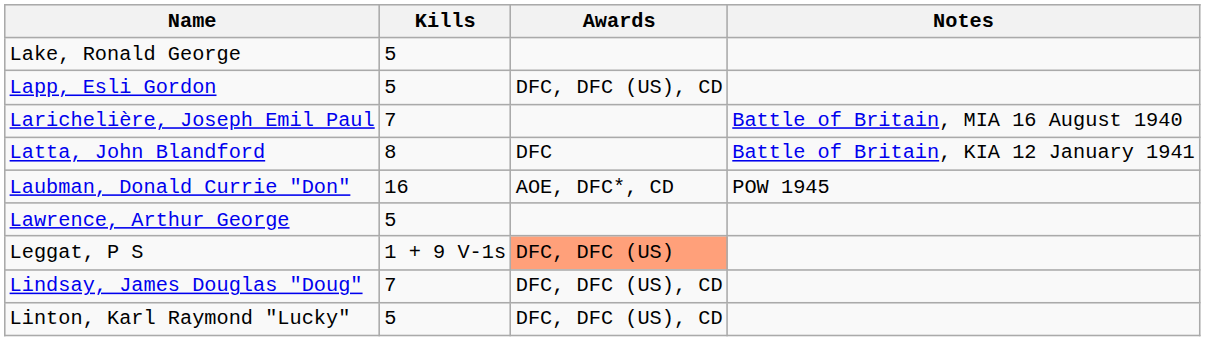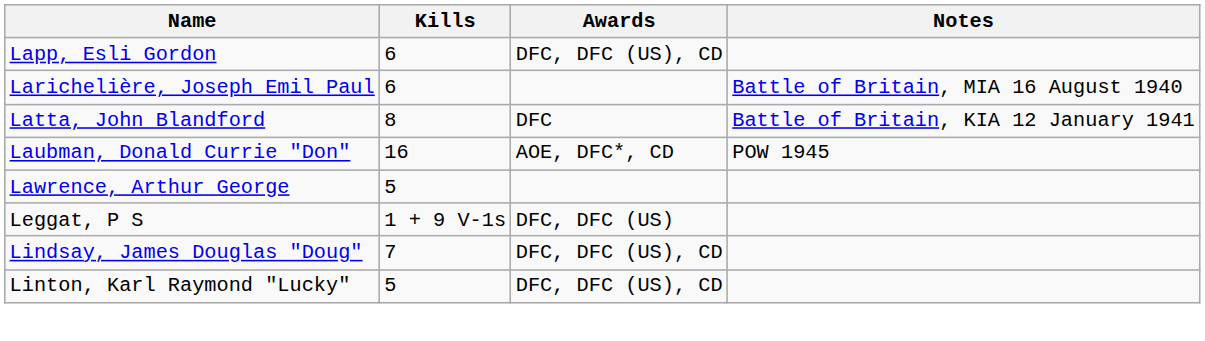 <table class=wikitable>
 <tr>
 <th>Name</th>
 <th>Kills</th>
 <th>Awards</th>
 <th>Notes</th>
 </tr>
 <tr>
-<td>Lake, Ronald George</td>
-<td>5</td>
-<td></td>
-<td></td>
-</tr>
-<tr>
 <td><a href='#'>Lapp, Esli Gordon</a></td>
-<td>5</td>
+<td>6</td>
 <td>DFC, DFC (US), CD</td>
 <td></td>
 </tr>
 <tr>
 <td><a href='#'>Larichelière, Joseph Emil Paul</a></td>
-<td>7</td>
+<td>6</td>
 <td></td>
 <td><a href='#'>Battle of Britain</a>, MIA 16 August 1940</td>
 </tr>
 <tr>
 <td><a href='#'>Latta, John Blandford</a></td>
 <td>8</td>
 <td>DFC</td>
 <td><a href='#'>Battle of Britain</a>, KIA 12 January 1941</td>
 </tr>
 <tr>
 <td><a href='#'>Laubman, Donald Currie "Don"</a></td>
 <td>16</td>
 <td>AOE, DFC*, CD</td>
 <td>POW 1945</td>
 </tr>
 <tr>
 <td><a href='#'>Lawrence, Arthur George</a></td>
 <td>5</td>
 <td></td>
 <td></td>
 </tr>
 <tr>
 <td>Leggat, P S</td>
 <td>1 + 9 V-1s</td>
-<td style="background: lightsalmon;">DFC, DFC (US)</td>
+<td>DFC, DFC (US)</td>
 <td></td>
 </tr>
 <tr>
 <td><a href='#'>Lindsay, James Douglas "Doug"</a></td>
 <td>7</td>
 <td>DFC, DFC (US), CD</td>
 <td></td>
 </tr>
 <tr>
 <td>Linton, Karl Raymond "Lucky"</td>
 <td>5</td>
 <td>DFC, DFC (US), CD</td>
 <td></td>
 </tr>
 </table>
